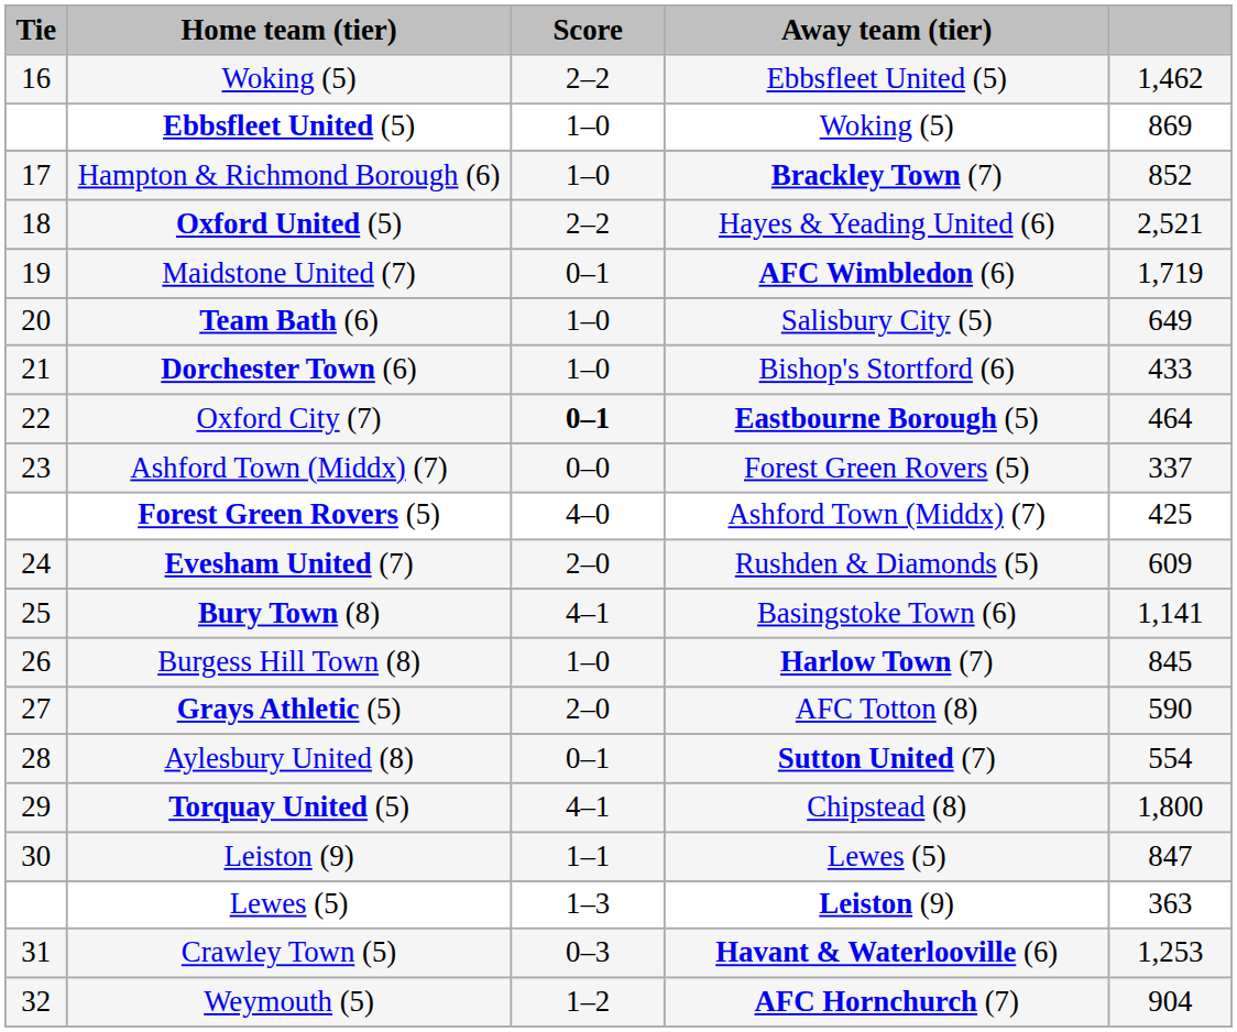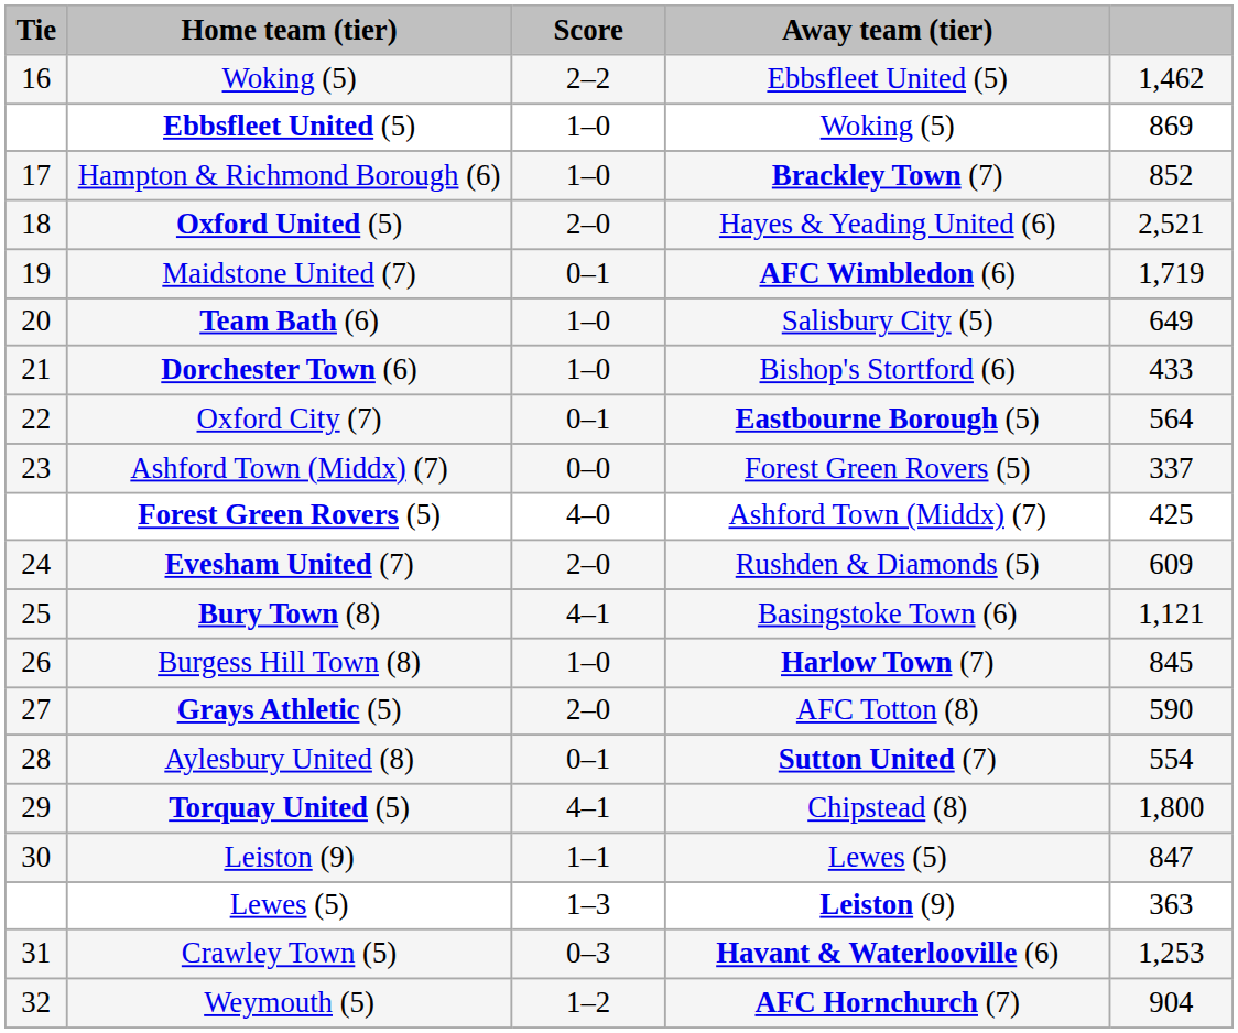 <table class="wikitable" style="width: 600px; background:WhiteSmoke; text-align:center; font-size:90%">
 <tr>
 <td scope="col" style="width:  5.00%; background:silver;"><strong>Tie</strong></td>
 <td scope="col" style="width: 36.25%; background:silver;"><strong>Home team (tier)</strong></td>
 <td scope="col" style="width: 12.50%; background:silver;"><strong>Score</strong></td>
 <td scope="col" style="width: 36.25%; background:silver;"><strong>Away team (tier)</strong></td>
 <td scope="col" style="width: 10.00%; background:silver;"><strong></strong></td>
 </tr>
 <tr>
 <td>16</td>
 <td><a href='#'>Woking</a> (5)</td>
 <td>2–2</td>
 <td><a href='#'>Ebbsfleet United</a> (5)</td>
 <td>1,462</td>
 </tr>
 <tr style="background:white;">
 <td><em></em></td>
 <td><strong><a href='#'>Ebbsfleet United</a></strong> (5)</td>
 <td>1–0</td>
 <td><a href='#'>Woking</a> (5)</td>
 <td>869</td>
 </tr>
 <tr>
 <td>17</td>
 <td><a href='#'>Hampton & Richmond Borough</a> (6)</td>
 <td>1–0</td>
 <td><strong><a href='#'>Brackley Town</a></strong> (7)</td>
 <td>852</td>
 </tr>
 <tr>
 <td>18</td>
 <td><strong><a href='#'>Oxford United</a></strong> (5)</td>
-<td>2–2</td>
+<td>2–0</td>
 <td><a href='#'>Hayes & Yeading United</a> (6)</td>
 <td>2,521</td>
 </tr>
 <tr>
 <td>19</td>
 <td><a href='#'>Maidstone United</a> (7)</td>
 <td>0–1</td>
 <td><strong><a href='#'>AFC Wimbledon</a></strong> (6)</td>
 <td>1,719</td>
 </tr>
 <tr>
 <td>20</td>
 <td><strong><a href='#'>Team Bath</a></strong> (6)</td>
 <td>1–0</td>
 <td><a href='#'>Salisbury City</a> (5)</td>
 <td>649</td>
 </tr>
 <tr>
 <td>21</td>
 <td><strong><a href='#'>Dorchester Town</a></strong> (6)</td>
 <td>1–0</td>
 <td><a href='#'>Bishop's Stortford</a> (6)</td>
 <td>433</td>
 </tr>
 <tr>
 <td>22</td>
 <td><a href='#'>Oxford City</a> (7)</td>
-<td><strong>0–1</strong></td>
+<td>0–1</td>
 <td><strong><a href='#'>Eastbourne Borough</a></strong> (5)</td>
-<td>464</td>
+<td>564</td>
 </tr>
 <tr>
 <td>23</td>
 <td><a href='#'>Ashford Town (Middx)</a> (7)</td>
 <td>0–0</td>
 <td><a href='#'>Forest Green Rovers</a> (5)</td>
 <td>337</td>
 </tr>
 <tr style="background:white;">
 <td><em></em></td>
 <td><strong><a href='#'>Forest Green Rovers</a></strong> (5)</td>
 <td>4–0</td>
 <td><a href='#'>Ashford Town (Middx)</a> (7)</td>
 <td>425</td>
 </tr>
 <tr>
 <td>24</td>
 <td><strong><a href='#'>Evesham United</a></strong> (7)</td>
 <td>2–0</td>
 <td><a href='#'>Rushden & Diamonds</a> (5)</td>
 <td>609</td>
 </tr>
 <tr>
 <td>25</td>
 <td><strong><a href='#'>Bury Town</a></strong> (8)</td>
 <td>4–1</td>
 <td><a href='#'>Basingstoke Town</a> (6)</td>
-<td>1,141</td>
+<td>1,121</td>
 </tr>
 <tr>
 <td>26</td>
 <td><a href='#'>Burgess Hill Town</a> (8)</td>
 <td>1–0</td>
 <td><strong><a href='#'>Harlow Town</a></strong> (7)</td>
 <td>845</td>
 </tr>
 <tr>
 <td>27</td>
 <td><strong><a href='#'>Grays Athletic</a></strong> (5)</td>
 <td>2–0</td>
 <td><a href='#'>AFC Totton</a> (8)</td>
 <td>590</td>
 </tr>
 <tr>
 <td>28</td>
 <td><a href='#'>Aylesbury United</a> (8)</td>
 <td>0–1</td>
 <td><strong><a href='#'>Sutton United</a></strong> (7)</td>
 <td>554</td>
 </tr>
 <tr>
 <td>29</td>
 <td><strong><a href='#'>Torquay United</a></strong> (5)</td>
 <td>4–1</td>
 <td><a href='#'>Chipstead</a> (8)</td>
 <td>1,800</td>
 </tr>
 <tr>
 <td>30</td>
 <td><a href='#'>Leiston</a> (9)</td>
 <td>1–1</td>
 <td><a href='#'>Lewes</a> (5)</td>
 <td>847</td>
 </tr>
 <tr style="background:white;">
 <td><em></em></td>
 <td><a href='#'>Lewes</a> (5)</td>
 <td>1–3</td>
 <td><strong><a href='#'>Leiston</a></strong> (9)</td>
 <td>363</td>
 </tr>
 <tr>
 <td>31</td>
 <td><a href='#'>Crawley Town</a> (5)</td>
 <td>0–3</td>
 <td><strong><a href='#'>Havant & Waterlooville</a></strong> (6)</td>
 <td>1,253</td>
 </tr>
 <tr>
 <td>32</td>
 <td><a href='#'>Weymouth</a> (5)</td>
 <td>1–2</td>
 <td><strong><a href='#'>AFC Hornchurch</a></strong> (7)</td>
 <td>904</td>
 </tr>
 </table>
